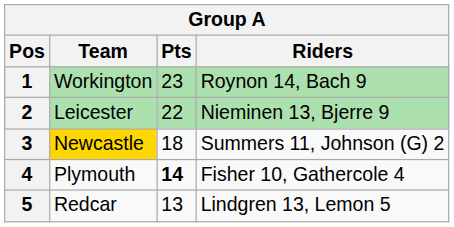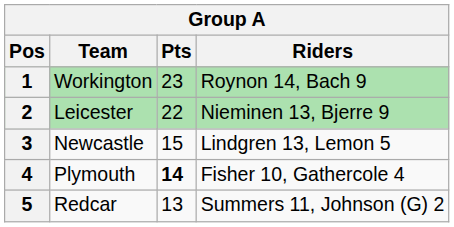 <table class="wikitable">
 <tr>
 <th colspan="4">Group A</th>
 </tr>
 <tr>
 <th width=20>Pos</th>
 <th width=80>Team</th>
 <th width=20>Pts</th>
 <th width=200>Riders</th>
 </tr>
 <tr style="background:#ACE1AF;">
 <th>1</th>
 <td>Workington</td>
 <td>23</td>
 <td>Roynon 14, Bach 9</td>
 </tr>
 <tr style="background:#ACE1AF;">
 <th>2</th>
 <td>Leicester</td>
 <td>22</td>
 <td>Nieminen 13, Bjerre 9</td>
 </tr>
 <tr>
 <th>3</th>
-<td style="background: gold;">Newcastle</td>
-<td>18</td>
-<td>Summers 11, Johnson (G) 2</td>
+<td>Newcastle</td>
+<td>15</td>
+<td>Lindgren 13, Lemon 5</td>
 </tr>
 <tr>
 <th>4</th>
 <td>Plymouth</td>
 <td><strong>14</strong></td>
 <td>Fisher 10, Gathercole 4</td>
 </tr>
 <tr>
 <th>5</th>
 <td>Redcar</td>
 <td>13</td>
-<td>Lindgren 13, Lemon 5</td>
+<td>Summers 11, Johnson (G) 2</td>
 </tr>
 </table>
